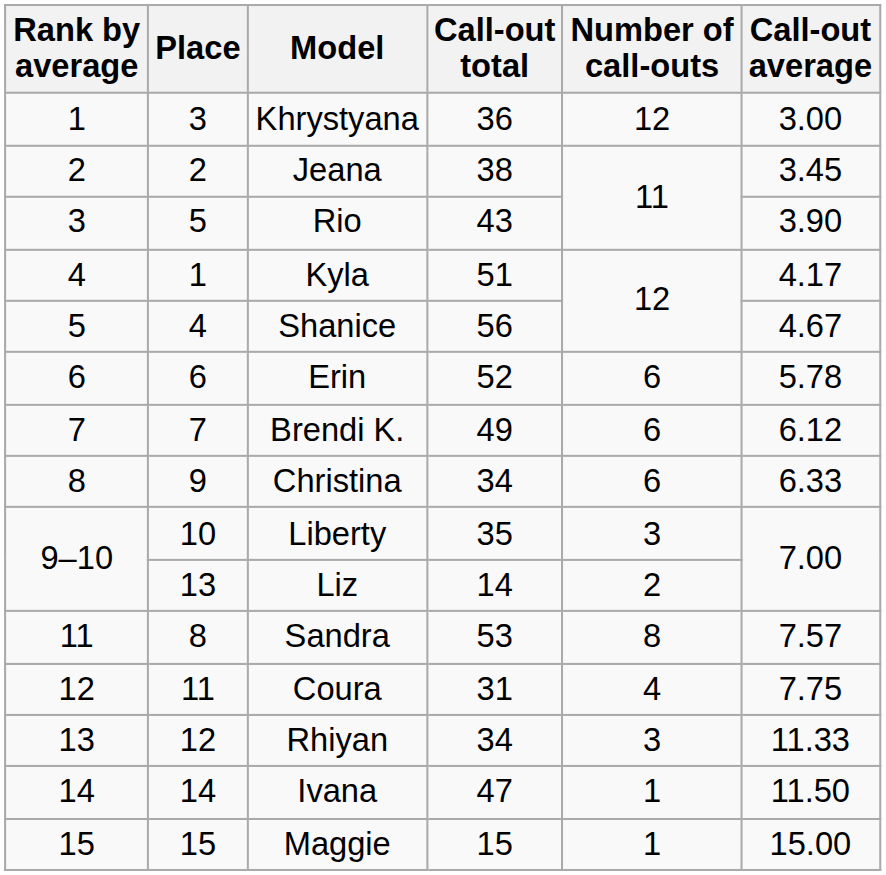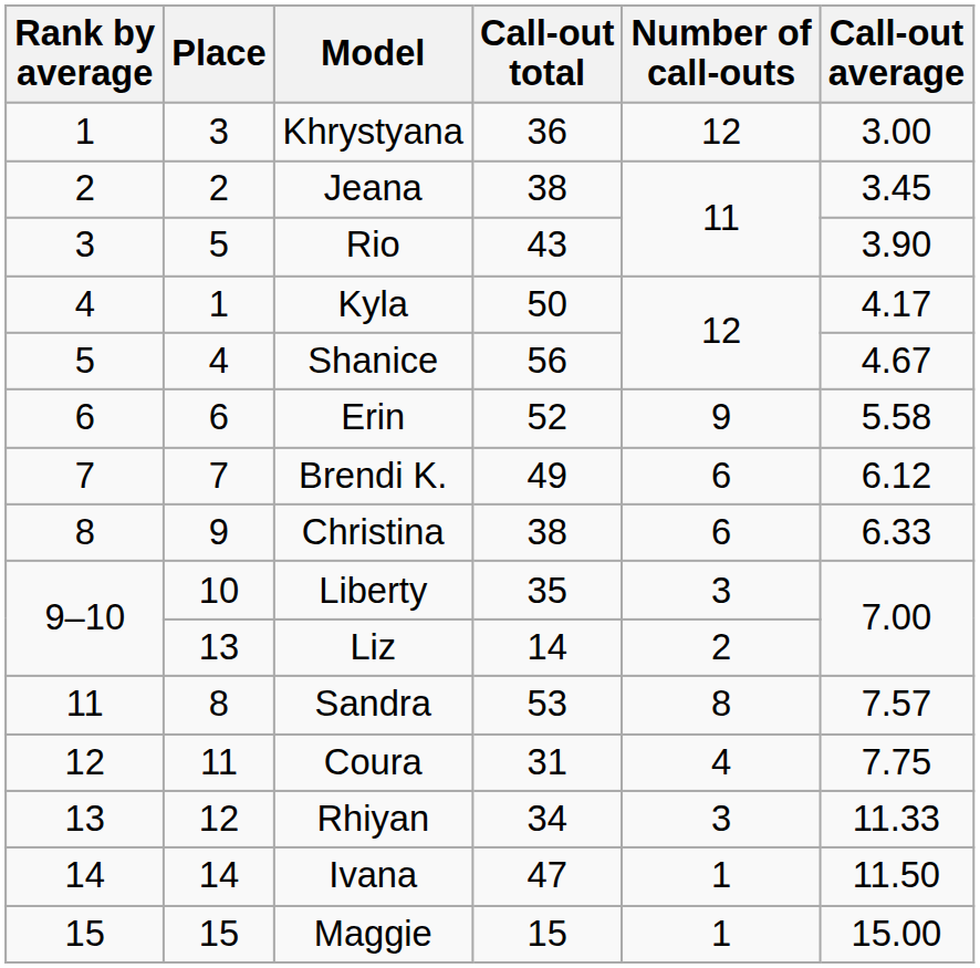 <table class="wikitable sortable" style="margin:auto; text-align:center; white-space:nowrap">
 <tr>
 <th>Rank by<br>average</th>
 <th>Place</th>
 <th>Model</th>
 <th>Call-out<br>total</th>
 <th>Number of<br>call-outs</th>
 <th>Call-out<br>average</th>
 </tr>
 <tr>
 <td>1</td>
 <td>3</td>
 <td>Khrystyana</td>
 <td>36</td>
 <td>12</td>
 <td>3.00</td>
 </tr>
 <tr>
 <td>2</td>
 <td>2</td>
 <td>Jeana</td>
 <td>38</td>
 <td rowspan="2">11</td>
 <td>3.45</td>
 </tr>
 <tr>
 <td>3</td>
 <td>5</td>
 <td>Rio</td>
 <td>43</td>
 <td>3.90</td>
 </tr>
 <tr>
 <td>4</td>
 <td>1</td>
 <td>Kyla</td>
-<td>51</td>
+<td>50</td>
 <td rowspan="2">12</td>
 <td>4.17</td>
 </tr>
 <tr>
 <td>5</td>
 <td>4</td>
 <td>Shanice</td>
 <td>56</td>
 <td>4.67</td>
 </tr>
 <tr>
 <td>6</td>
 <td>6</td>
 <td>Erin</td>
 <td>52</td>
-<td>6</td>
-<td>5.78</td>
+<td>9</td>
+<td>5.58</td>
 </tr>
 <tr>
 <td>7</td>
 <td>7</td>
 <td>Brendi K.</td>
 <td>49</td>
 <td>6</td>
 <td>6.12</td>
 </tr>
 <tr>
 <td>8</td>
 <td>9</td>
 <td>Christina</td>
-<td>34</td>
+<td>38</td>
 <td>6</td>
 <td>6.33</td>
 </tr>
 <tr>
 <td rowspan="2">9–10</td>
 <td>10</td>
 <td>Liberty</td>
 <td>35</td>
 <td>3</td>
 <td rowspan="2">7.00</td>
 </tr>
 <tr>
 <td>13</td>
 <td>Liz</td>
 <td>14</td>
 <td>2</td>
 </tr>
 <tr>
 <td>11</td>
 <td>8</td>
 <td>Sandra</td>
 <td>53</td>
 <td>8</td>
 <td>7.57</td>
 </tr>
 <tr>
 <td>12</td>
 <td>11</td>
 <td>Coura</td>
 <td>31</td>
 <td>4</td>
 <td>7.75</td>
 </tr>
 <tr>
 <td>13</td>
 <td>12</td>
 <td>Rhiyan</td>
 <td>34</td>
 <td>3</td>
 <td>11.33</td>
 </tr>
 <tr>
 <td>14</td>
 <td>14</td>
 <td>Ivana</td>
 <td>47</td>
 <td>1</td>
 <td>11.50</td>
 </tr>
 <tr>
 <td>15</td>
 <td>15</td>
 <td>Maggie</td>
 <td>15</td>
 <td>1</td>
 <td>15.00</td>
 </tr>
 </table>
